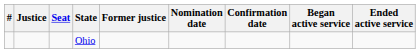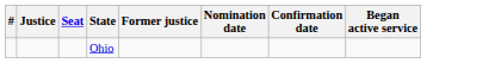 <table class="sortable wikitable">
 <tr bgcolor="#ececec">
 <th>#</th>
 <th>Justice</th>
 <th><a href='#'>Seat</a></th>
 <th>State</th>
 <th>Former justice</th>
 <th>Nomination<br>date</th>
 <th>Confirmation<br>date</th>
 <th>Began<br>active service</th>
-<th>Ended<br>active service</th>
 </tr>
 <tr>
 <td></td>
 <td></td>
 <td align="center"></td>
 <td><a href='#'>Ohio</a></td>
 <td></td>
 <td></td>
 <td></td>
 <td></td>
-<td></td>
 </tr>
 </table>
